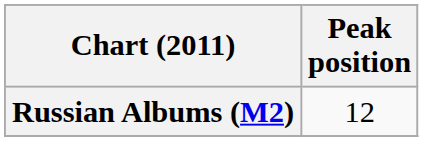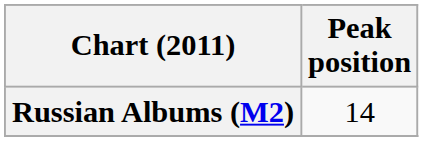 <table class="wikitable sortable plainrowheaders" style="text-align:center">
 <tr>
 <th scope="col">Chart (2011)</th>
 <th scope="col">Peak<br>position</th>
 </tr>
 <tr>
 <th scope="row">Russian Albums (<a href='#'>M2</a>)</th>
-<td align="center">12</td>
+<td align="center">14</td>
 </tr>
 <tr>
 </tr>
 <tr>
 </tr>
 <tr>
 </tr>
 </table>
